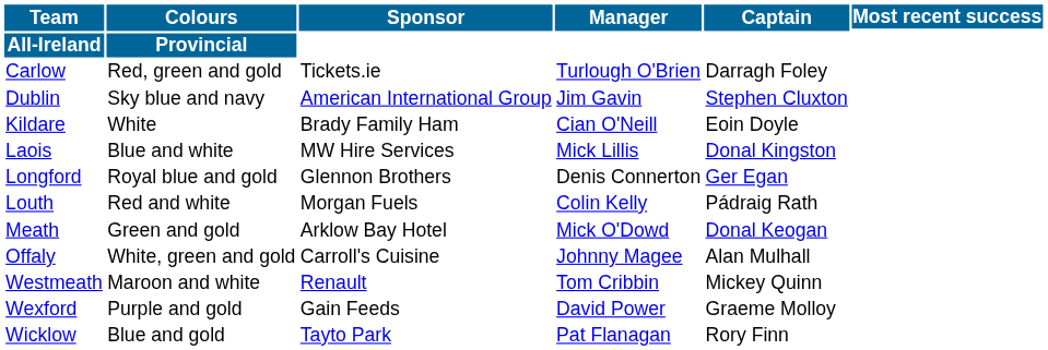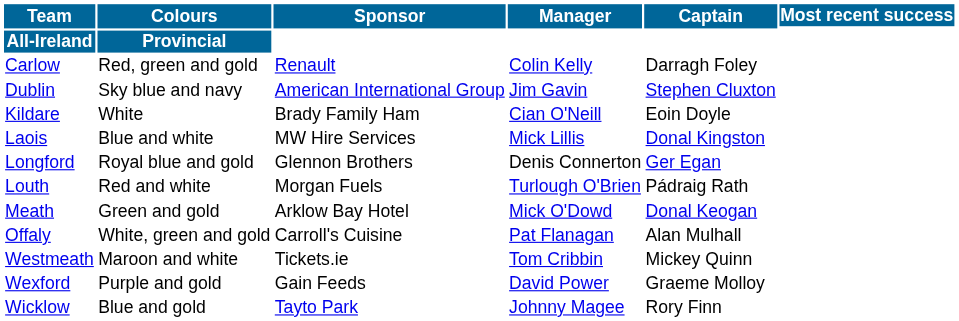 <table cellpadding="1" style="margin:1em auto;">
 <tr style="background:#069; color:white;">
 <th rowspan="2">Team</th>
 <th rowspan="2">Colours</th>
 <th rowspan="2">Sponsor</th>
 <th rowspan="2">Manager</th>
 <th rowspan="2">Captain</th>
 <th colspan="2">Most recent success</th>
 </tr>
 <tr>
 </tr>
 <tr style="background:#069; color:white;">
 <th>All-Ireland</th>
 <th>Provincial</th>
 </tr>
 <tr>
 <td><a href='#'>Carlow</a></td>
 <td> Red, green and gold</td>
-<td>Tickets.ie</td>
-<td><a href='#'>Turlough O'Brien</a></td>
+<td><a href='#'>Renault</a></td>
+<td><a href='#'>Colin Kelly</a></td>
 <td>Darragh Foley</td>
 <td></td>
 <td></td>
 </tr>
 <tr>
 <td><a href='#'>Dublin</a></td>
 <td> Sky blue and navy</td>
 <td><a href='#'>American International Group</a></td>
 <td><a href='#'>Jim Gavin</a></td>
 <td><a href='#'>Stephen Cluxton</a></td>
 <td></td>
 <td></td>
 </tr>
 <tr>
 <td><a href='#'>Kildare</a></td>
 <td> White</td>
 <td>Brady Family Ham</td>
 <td><a href='#'>Cian O'Neill</a></td>
 <td>Eoin Doyle</td>
 <td></td>
 <td></td>
 </tr>
 <tr>
 <td><a href='#'>Laois</a></td>
 <td> Blue and white</td>
 <td>MW Hire Services</td>
 <td><a href='#'>Mick Lillis</a></td>
 <td><a href='#'>Donal Kingston</a></td>
 <td></td>
 <td></td>
 </tr>
 <tr>
 <td><a href='#'>Longford</a></td>
 <td> Royal blue and gold</td>
 <td>Glennon Brothers</td>
 <td>Denis Connerton</td>
 <td><a href='#'>Ger Egan</a></td>
 <td></td>
 <td></td>
 </tr>
 <tr>
 <td><a href='#'>Louth</a></td>
 <td> Red and white</td>
 <td>Morgan Fuels</td>
-<td><a href='#'>Colin Kelly</a></td>
+<td><a href='#'>Turlough O'Brien</a></td>
 <td>Pádraig Rath</td>
 <td></td>
 <td></td>
 </tr>
 <tr>
 <td><a href='#'>Meath</a></td>
 <td> Green and gold</td>
 <td>Arklow Bay Hotel</td>
 <td><a href='#'>Mick O'Dowd</a></td>
 <td><a href='#'>Donal Keogan</a></td>
 <td></td>
 <td></td>
 </tr>
 <tr>
 <td><a href='#'>Offaly</a></td>
 <td> White, green and gold</td>
 <td>Carroll's Cuisine</td>
-<td><a href='#'>Johnny Magee</a></td>
+<td><a href='#'>Pat Flanagan</a></td>
 <td>Alan Mulhall</td>
 <td></td>
 <td></td>
 </tr>
 <tr>
 <td><a href='#'>Westmeath</a></td>
 <td> Maroon and white</td>
-<td><a href='#'>Renault</a></td>
+<td>Tickets.ie</td>
 <td><a href='#'>Tom Cribbin</a></td>
 <td>Mickey Quinn</td>
 <td></td>
 <td></td>
 </tr>
 <tr>
 <td><a href='#'>Wexford</a></td>
 <td> Purple and gold</td>
 <td>Gain Feeds</td>
 <td><a href='#'>David Power</a></td>
 <td>Graeme Molloy</td>
 <td></td>
 <td></td>
 </tr>
 <tr>
 <td><a href='#'>Wicklow</a></td>
 <td> Blue and gold</td>
 <td><a href='#'>Tayto Park</a></td>
-<td><a href='#'>Pat Flanagan</a></td>
+<td><a href='#'>Johnny Magee</a></td>
 <td>Rory Finn</td>
 <td></td>
 <td></td>
 </tr>
 </table>
